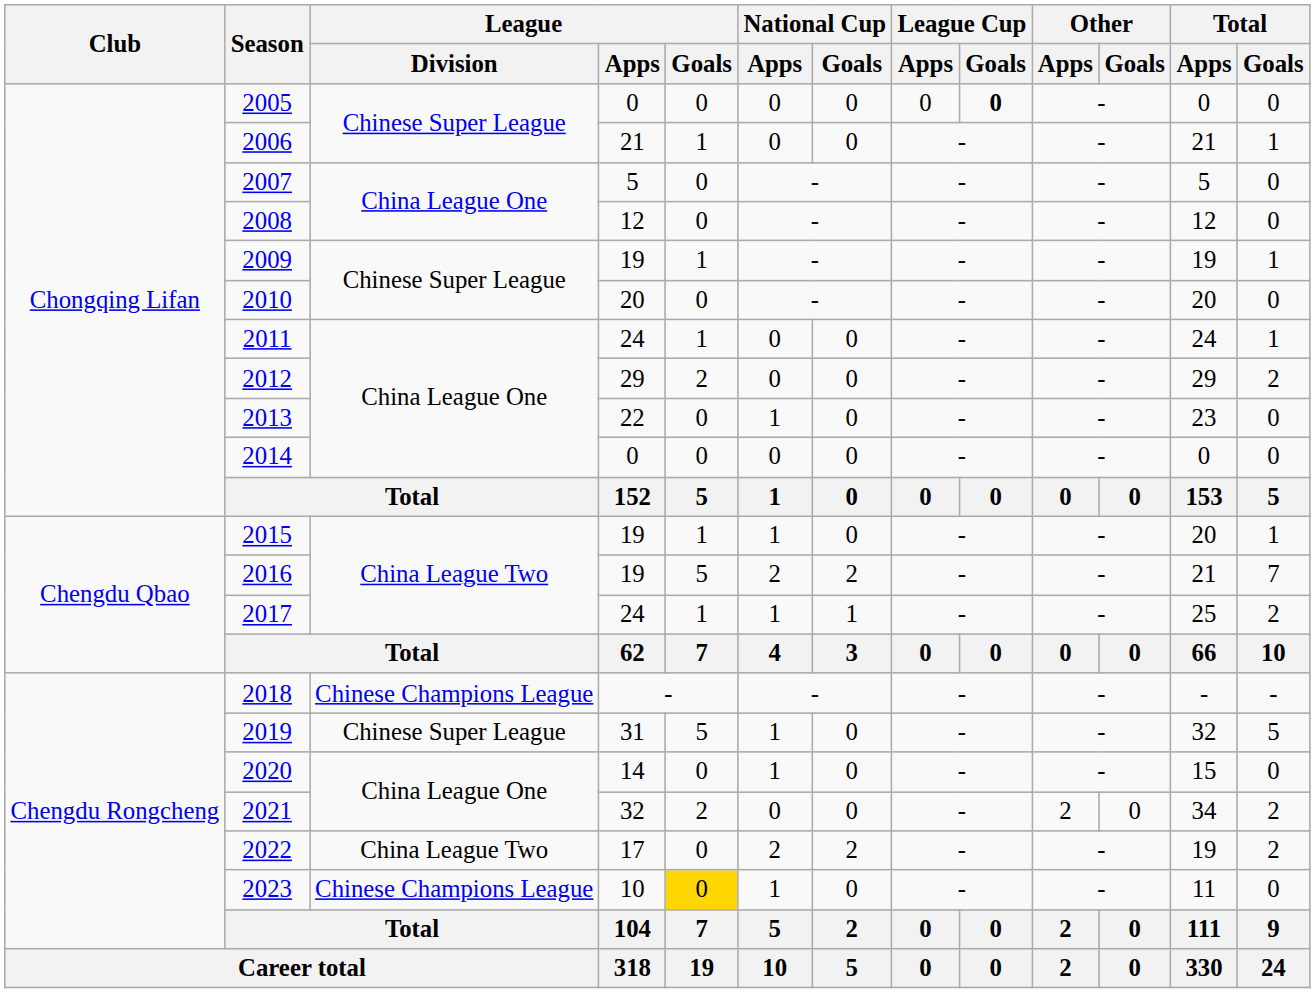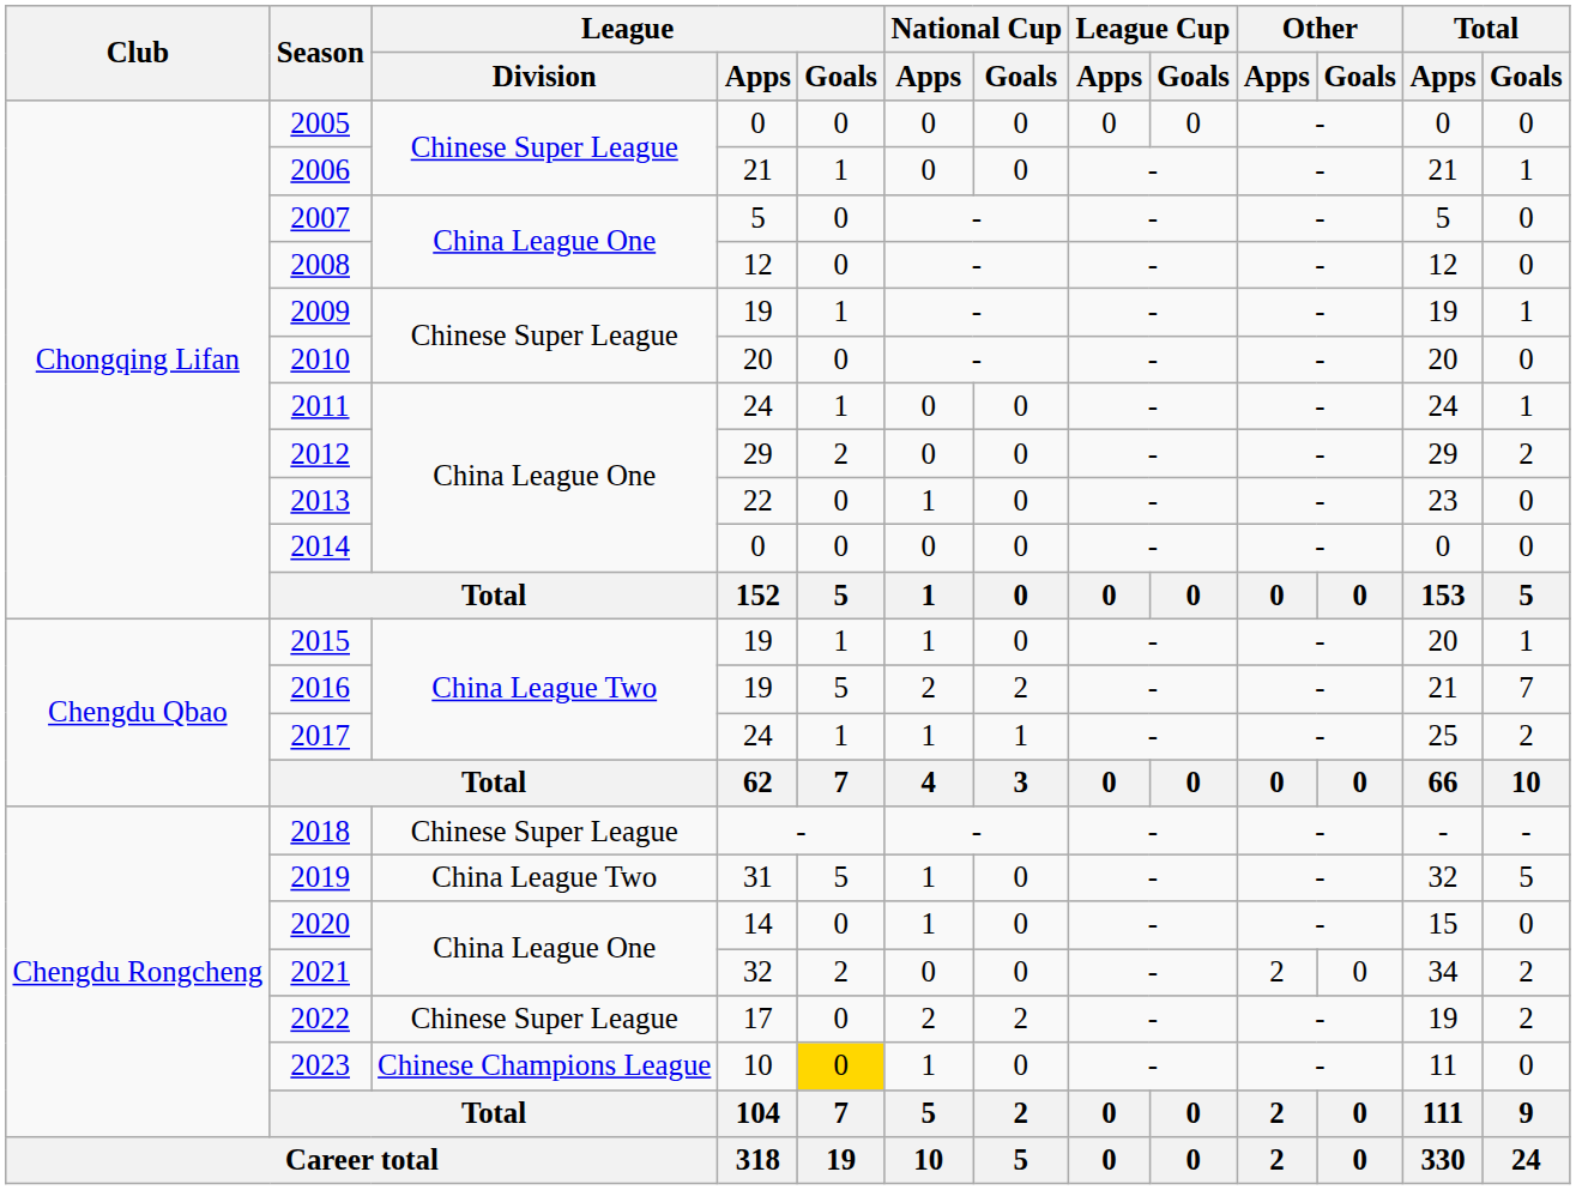 <table class="wikitable" style="text-align: center">
 <tr>
 <th rowspan="2">Club</th>
 <th rowspan="2">Season</th>
 <th colspan="3">League</th>
 <th colspan="2">National Cup</th>
 <th colspan="2">League Cup</th>
 <th colspan="2">Other</th>
 <th colspan="2">Total</th>
 </tr>
 <tr>
 <th>Division</th>
 <th>Apps</th>
 <th>Goals</th>
 <th>Apps</th>
 <th>Goals</th>
 <th>Apps</th>
 <th>Goals</th>
 <th>Apps</th>
 <th>Goals</th>
 <th>Apps</th>
 <th>Goals</th>
 </tr>
 <tr>
 <td rowspan=11><a href='#'>Chongqing Lifan</a></td>
 <td><a href='#'>2005</a></td>
 <td rowspan="2"><a href='#'>Chinese Super League</a></td>
 <td>0</td>
 <td>0</td>
 <td>0</td>
 <td>0</td>
 <td>0</td>
-<td><strong>0</strong></td>
+<td>0</td>
 <td colspan="2">-</td>
 <td>0</td>
 <td>0</td>
 </tr>
 <tr>
 <td><a href='#'>2006</a></td>
 <td>21</td>
 <td>1</td>
 <td>0</td>
 <td>0</td>
 <td colspan="2">-</td>
 <td colspan="2">-</td>
 <td>21</td>
 <td>1</td>
 </tr>
 <tr>
 <td><a href='#'>2007</a></td>
 <td rowspan="2"><a href='#'>China League One</a></td>
 <td>5</td>
 <td>0</td>
 <td colspan="2">-</td>
 <td colspan="2">-</td>
 <td colspan="2">-</td>
 <td>5</td>
 <td>0</td>
 </tr>
 <tr>
 <td><a href='#'>2008</a></td>
 <td>12</td>
 <td>0</td>
 <td colspan="2">-</td>
 <td colspan="2">-</td>
 <td colspan="2">-</td>
 <td>12</td>
 <td>0</td>
 </tr>
 <tr>
 <td><a href='#'>2009</a></td>
 <td rowspan="2">Chinese Super League</td>
 <td>19</td>
 <td>1</td>
 <td colspan="2">-</td>
 <td colspan="2">-</td>
 <td colspan="2">-</td>
 <td>19</td>
 <td>1</td>
 </tr>
 <tr>
 <td><a href='#'>2010</a></td>
 <td>20</td>
 <td>0</td>
 <td colspan="2">-</td>
 <td colspan="2">-</td>
 <td colspan="2">-</td>
 <td>20</td>
 <td>0</td>
 </tr>
 <tr>
 <td><a href='#'>2011</a></td>
 <td rowspan="4">China League One</td>
 <td>24</td>
 <td>1</td>
 <td>0</td>
 <td>0</td>
 <td colspan="2">-</td>
 <td colspan="2">-</td>
 <td>24</td>
 <td>1</td>
 </tr>
 <tr>
 <td><a href='#'>2012</a></td>
 <td>29</td>
 <td>2</td>
 <td>0</td>
 <td>0</td>
 <td colspan="2">-</td>
 <td colspan="2">-</td>
 <td>29</td>
 <td>2</td>
 </tr>
 <tr>
 <td><a href='#'>2013</a></td>
 <td>22</td>
 <td>0</td>
 <td>1</td>
 <td>0</td>
 <td colspan="2">-</td>
 <td colspan="2">-</td>
 <td>23</td>
 <td>0</td>
 </tr>
 <tr>
 <td><a href='#'>2014</a></td>
 <td>0</td>
 <td>0</td>
 <td>0</td>
 <td>0</td>
 <td colspan="2">-</td>
 <td colspan="2">-</td>
 <td>0</td>
 <td>0</td>
 </tr>
 <tr>
 <th colspan="2">Total</th>
 <th>152</th>
 <th>5</th>
 <th>1</th>
 <th>0</th>
 <th>0</th>
 <th>0</th>
 <th>0</th>
 <th>0</th>
 <th>153</th>
 <th>5</th>
 </tr>
 <tr>
 <td rowspan=4><a href='#'>Chengdu Qbao</a></td>
 <td><a href='#'>2015</a></td>
 <td rowspan="3"><a href='#'>China League Two</a></td>
 <td>19</td>
 <td>1</td>
 <td>1</td>
 <td>0</td>
 <td colspan="2">-</td>
 <td colspan="2">-</td>
 <td>20</td>
 <td>1</td>
 </tr>
 <tr>
 <td><a href='#'>2016</a></td>
 <td>19</td>
 <td>5</td>
 <td>2</td>
 <td>2</td>
 <td colspan="2">-</td>
 <td colspan="2">-</td>
 <td>21</td>
 <td>7</td>
 </tr>
 <tr>
 <td><a href='#'>2017</a></td>
 <td>24</td>
 <td>1</td>
 <td>1</td>
 <td>1</td>
 <td colspan="2">-</td>
 <td colspan="2">-</td>
 <td>25</td>
 <td>2</td>
 </tr>
 <tr>
 <th colspan="2">Total</th>
 <th>62</th>
 <th>7</th>
 <th>4</th>
 <th>3</th>
 <th>0</th>
 <th>0</th>
 <th>0</th>
 <th>0</th>
 <th>66</th>
 <th>10</th>
 </tr>
 <tr>
 <td rowspan=7><a href='#'>Chengdu Rongcheng</a></td>
 <td><a href='#'>2018</a></td>
-<td rowspan="1"><a href='#'>Chinese Champions League</a></td>
+<td>Chinese Super League</td>
 <td colspan="2">-</td>
 <td colspan="2">-</td>
 <td colspan="2">-</td>
 <td colspan="2">-</td>
 <td>-</td>
 <td>-</td>
 </tr>
 <tr>
 <td><a href='#'>2019</a></td>
-<td>Chinese Super League</td>
+<td>China League Two</td>
 <td>31</td>
 <td>5</td>
 <td>1</td>
 <td>0</td>
 <td colspan="2">-</td>
 <td colspan="2">-</td>
 <td>32</td>
 <td>5</td>
 </tr>
 <tr>
 <td><a href='#'>2020</a></td>
 <td rowspan=2>China League One</td>
 <td>14</td>
 <td>0</td>
 <td>1</td>
 <td>0</td>
 <td colspan="2">-</td>
 <td colspan="2">-</td>
 <td>15</td>
 <td>0</td>
 </tr>
 <tr>
 <td><a href='#'>2021</a></td>
 <td>32</td>
 <td>2</td>
 <td>0</td>
 <td>0</td>
 <td colspan="2">-</td>
 <td>2</td>
 <td>0</td>
 <td>34</td>
 <td>2</td>
 </tr>
 <tr>
 <td><a href='#'>2022</a></td>
-<td>China League Two</td>
+<td>Chinese Super League</td>
 <td>17</td>
 <td>0</td>
 <td>2</td>
 <td>2</td>
 <td colspan="2">-</td>
 <td colspan="2">-</td>
 <td>19</td>
 <td>2</td>
 </tr>
 <tr>
 <td><a href='#'>2023</a></td>
 <td rowspan="1"><a href='#'>Chinese Champions League</a></td>
 <td>10</td>
 <td style="background: gold;">0</td>
 <td>1</td>
 <td>0</td>
 <td colspan="2">-</td>
 <td colspan="2">-</td>
 <td>11</td>
 <td>0</td>
 </tr>
 <tr>
 <th colspan="2">Total</th>
 <th>104</th>
 <th>7</th>
 <th>5</th>
 <th>2</th>
 <th>0</th>
 <th>0</th>
 <th>2</th>
 <th>0</th>
 <th>111</th>
 <th>9</th>
 </tr>
 <tr>
 <th colspan=3>Career total</th>
 <th>318</th>
 <th>19</th>
 <th>10</th>
 <th>5</th>
 <th>0</th>
 <th>0</th>
 <th>2</th>
 <th>0</th>
 <th>330</th>
 <th>24</th>
 </tr>
 </table>
